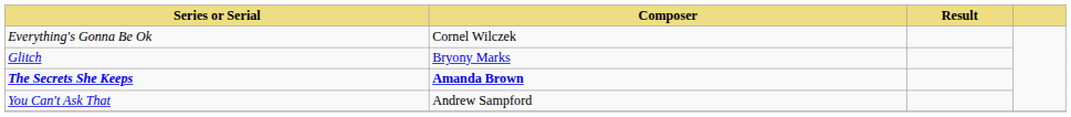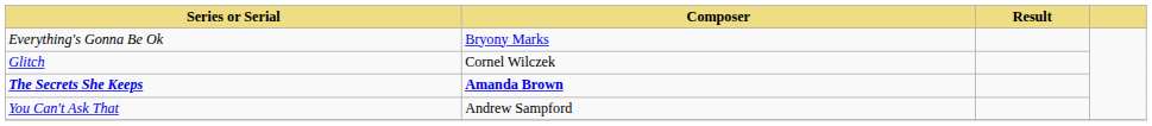 <table class="wikitable" width=100%>
 <tr>
 <th style="width:40%;background:#EEDD82;">Series or Serial</th>
 <th style="width:45%;background:#EEDD82;">Composer</th>
 <th style="width:10%;background:#EEDD82;">Result</th>
 <th style="width:5%;background:#EEDD82;"></th>
 </tr>
 <tr>
 <td><em>Everything's Gonna Be Ok</em></td>
-<td>Cornel Wilczek</td>
+<td><a href='#'>Bryony Marks</a></td>
 <td></td>
 <td rowspan="4"><br></td>
 </tr>
 <tr>
 <td><em><a href='#'>Glitch</a></em></td>
-<td><a href='#'>Bryony Marks</a></td>
+<td>Cornel Wilczek</td>
 <td></td>
 </tr>
 <tr>
 <td><strong><em><a href='#'>The Secrets She Keeps</a></em></strong></td>
 <td><strong><a href='#'>Amanda Brown</a></strong></td>
 <td></td>
 </tr>
 <tr>
 <td><em><a href='#'>You Can't Ask That</a></em></td>
 <td>Andrew Sampford</td>
 <td></td>
 </tr>
 <tr>
 </tr>
 </table>
